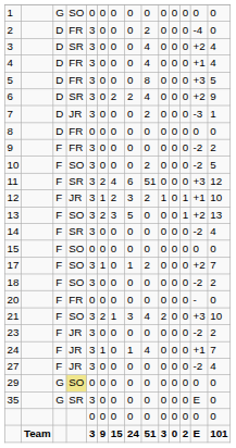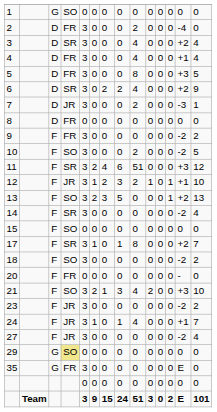 <table class="wikitable sortable">
 <tr>
 </tr>
 <tr>
 <td>1</td>
 <td></td>
 <td>G</td>
 <td>SO</td>
 <td>0</td>
 <td>0</td>
 <td>0</td>
 <td>0</td>
 <td>0</td>
 <td>0</td>
 <td>0</td>
 <td>0</td>
 <td>0</td>
 <td>0</td>
 </tr>
 <tr>
 <td>2</td>
 <td></td>
 <td>D</td>
 <td>FR</td>
 <td>3</td>
 <td>0</td>
 <td>0</td>
 <td>0</td>
 <td>2</td>
 <td>0</td>
 <td>0</td>
 <td>0</td>
 <td>-4</td>
 <td>0</td>
 </tr>
 <tr>
 <td>3</td>
 <td></td>
 <td>D</td>
 <td>SR</td>
 <td>3</td>
 <td>0</td>
 <td>0</td>
 <td>0</td>
 <td>4</td>
 <td>0</td>
 <td>0</td>
 <td>0</td>
 <td>+2</td>
 <td>4</td>
 </tr>
 <tr>
 <td>4</td>
 <td></td>
 <td>D</td>
 <td>FR</td>
 <td>3</td>
 <td>0</td>
 <td>0</td>
 <td>0</td>
 <td>4</td>
 <td>0</td>
 <td>0</td>
 <td>0</td>
 <td>+1</td>
 <td>4</td>
 </tr>
 <tr>
 <td>5</td>
 <td></td>
 <td>D</td>
 <td>FR</td>
 <td>3</td>
 <td>0</td>
 <td>0</td>
 <td>0</td>
 <td>8</td>
 <td>0</td>
 <td>0</td>
 <td>0</td>
 <td>+3</td>
 <td>5</td>
 </tr>
 <tr>
 <td>6</td>
 <td></td>
 <td>D</td>
 <td>SR</td>
 <td>3</td>
 <td>0</td>
 <td>2</td>
 <td>2</td>
 <td>4</td>
 <td>0</td>
 <td>0</td>
 <td>0</td>
 <td>+2</td>
 <td>9</td>
 </tr>
 <tr>
 <td>7</td>
 <td></td>
 <td>D</td>
 <td>JR</td>
 <td>3</td>
 <td>0</td>
 <td>0</td>
 <td>0</td>
 <td>2</td>
 <td>0</td>
 <td>0</td>
 <td>0</td>
 <td>-3</td>
 <td>1</td>
 </tr>
 <tr>
 <td>8</td>
 <td></td>
 <td>D</td>
 <td>FR</td>
 <td>0</td>
 <td>0</td>
 <td>0</td>
 <td>0</td>
 <td>0</td>
 <td>0</td>
 <td>0</td>
 <td>0</td>
 <td>0</td>
 <td>0</td>
 </tr>
 <tr>
 <td>9</td>
 <td></td>
 <td>F</td>
 <td>FR</td>
 <td>3</td>
 <td>0</td>
 <td>0</td>
 <td>0</td>
 <td>0</td>
 <td>0</td>
 <td>0</td>
 <td>0</td>
 <td>-2</td>
 <td>2</td>
 </tr>
 <tr>
 <td>10</td>
 <td></td>
 <td>F</td>
 <td>SO</td>
 <td>3</td>
 <td>0</td>
 <td>0</td>
 <td>0</td>
 <td>2</td>
 <td>0</td>
 <td>0</td>
 <td>0</td>
 <td>-2</td>
 <td>5</td>
 </tr>
 <tr>
 <td>11</td>
 <td></td>
 <td>F</td>
 <td>SR</td>
 <td>3</td>
 <td>2</td>
 <td>4</td>
 <td>6</td>
 <td>51</td>
 <td>0</td>
 <td>0</td>
 <td>0</td>
 <td>+3</td>
 <td>12</td>
 </tr>
 <tr>
 <td>12</td>
 <td></td>
 <td>F</td>
 <td>JR</td>
 <td>3</td>
 <td>1</td>
 <td>2</td>
 <td>3</td>
 <td>2</td>
 <td>1</td>
 <td>0</td>
 <td>1</td>
 <td>+1</td>
 <td>10</td>
 </tr>
 <tr>
 <td>13</td>
 <td></td>
 <td>F</td>
 <td>SO</td>
 <td>3</td>
 <td>2</td>
 <td>3</td>
 <td>5</td>
 <td>0</td>
 <td>0</td>
 <td>0</td>
 <td>1</td>
 <td>+2</td>
 <td>13</td>
 </tr>
 <tr>
 <td>14</td>
 <td></td>
 <td>F</td>
 <td>SR</td>
 <td>3</td>
 <td>0</td>
 <td>0</td>
 <td>0</td>
 <td>0</td>
 <td>0</td>
 <td>0</td>
 <td>0</td>
 <td>-2</td>
 <td>4</td>
 </tr>
 <tr>
 <td>15</td>
 <td></td>
 <td>F</td>
 <td>SO</td>
 <td>0</td>
 <td>0</td>
 <td>0</td>
 <td>0</td>
 <td>0</td>
 <td>0</td>
 <td>0</td>
 <td>0</td>
 <td>0</td>
 <td>0</td>
 </tr>
 <tr>
 <td>17</td>
 <td></td>
 <td>F</td>
-<td>SO</td>
+<td>SR</td>
 <td>3</td>
 <td>1</td>
 <td>0</td>
 <td>1</td>
-<td>2</td>
+<td>8</td>
 <td>0</td>
 <td>0</td>
 <td>0</td>
 <td>+2</td>
 <td>7</td>
 </tr>
 <tr>
 <td>18</td>
 <td></td>
 <td>F</td>
 <td>SO</td>
 <td>3</td>
 <td>0</td>
 <td>0</td>
 <td>0</td>
 <td>0</td>
 <td>0</td>
 <td>0</td>
 <td>0</td>
 <td>-2</td>
 <td>2</td>
 </tr>
 <tr>
 <td>20</td>
 <td></td>
 <td>F</td>
 <td>FR</td>
 <td>0</td>
 <td>0</td>
 <td>0</td>
 <td>0</td>
 <td>0</td>
 <td>0</td>
 <td>0</td>
 <td>0</td>
 <td>-</td>
 <td>0</td>
 </tr>
 <tr>
 <td>21</td>
 <td></td>
 <td>F</td>
 <td>SO</td>
 <td>3</td>
 <td>2</td>
 <td>1</td>
 <td>3</td>
 <td>4</td>
 <td>2</td>
 <td>0</td>
 <td>0</td>
 <td>+3</td>
 <td>10</td>
 </tr>
 <tr>
 <td>23</td>
 <td></td>
 <td>F</td>
 <td>JR</td>
 <td>3</td>
 <td>0</td>
 <td>0</td>
 <td>0</td>
 <td>0</td>
 <td>0</td>
 <td>0</td>
 <td>0</td>
 <td>-2</td>
 <td>2</td>
 </tr>
 <tr>
 <td>24</td>
 <td></td>
 <td>F</td>
 <td>JR</td>
 <td>3</td>
 <td>1</td>
 <td>0</td>
 <td>1</td>
 <td>4</td>
 <td>0</td>
 <td>0</td>
 <td>0</td>
 <td>+1</td>
 <td>7</td>
 </tr>
 <tr>
 <td>27</td>
 <td></td>
 <td>F</td>
 <td>JR</td>
 <td>3</td>
 <td>0</td>
 <td>0</td>
 <td>0</td>
 <td>0</td>
 <td>0</td>
 <td>0</td>
 <td>0</td>
 <td>-2</td>
 <td>4</td>
 </tr>
 <tr>
 <td>29</td>
 <td></td>
 <td>G</td>
 <td style="background: khaki;">SO</td>
 <td>0</td>
 <td>0</td>
 <td>0</td>
 <td>0</td>
 <td>0</td>
 <td>0</td>
 <td>0</td>
 <td>0</td>
 <td>0</td>
 <td>0</td>
 </tr>
 <tr>
 <td>35</td>
 <td></td>
 <td>G</td>
-<td>SR</td>
+<td>FR</td>
 <td>3</td>
 <td>0</td>
 <td>0</td>
 <td>0</td>
 <td>0</td>
 <td>0</td>
 <td>0</td>
 <td>0</td>
 <td>E</td>
 <td>0</td>
 </tr>
 <tr>
 <td></td>
 <td></td>
 <td></td>
 <td></td>
 <td>0</td>
 <td>0</td>
 <td>0</td>
 <td>0</td>
 <td>0</td>
 <td>0</td>
 <td>0</td>
 <td>0</td>
 <td>0</td>
 <td>0</td>
 </tr>
 <tr class="sortbottom">
 <td></td>
 <td><strong>Team</strong></td>
 <td></td>
 <td></td>
 <td><strong>3</strong></td>
 <td><strong>9</strong></td>
 <td><strong>15</strong></td>
 <td><strong>24</strong></td>
 <td><strong>51</strong></td>
 <td><strong>3</strong></td>
 <td><strong>0</strong></td>
 <td><strong>2</strong></td>
 <td><strong>E</strong></td>
 <td><strong>101</strong></td>
 </tr>
 </table>
